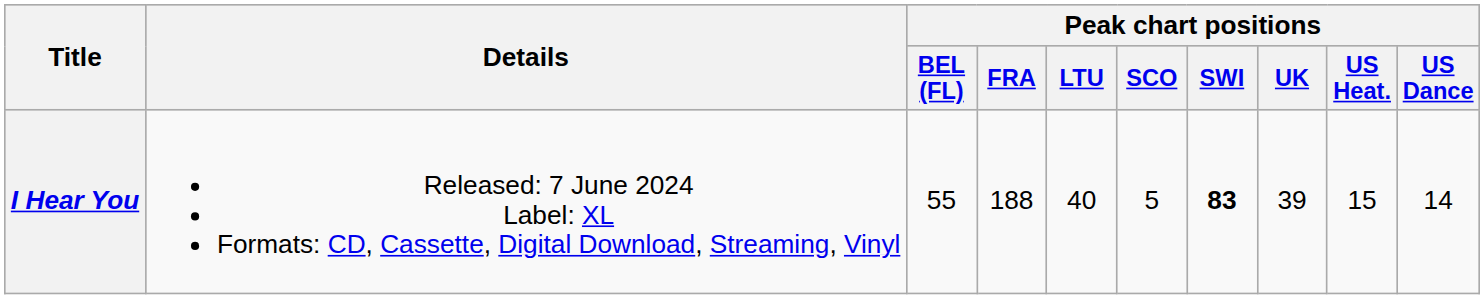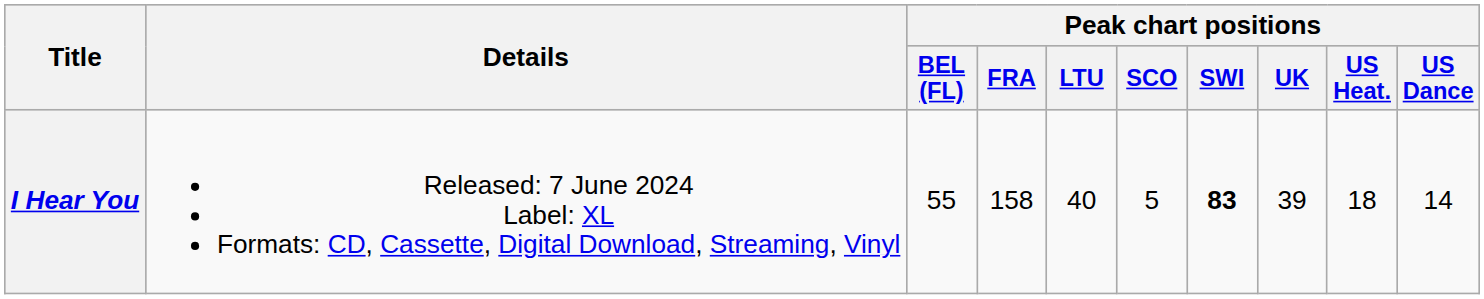 <table class="wikitable plainrowheaders" style="text-align:center;">
 <tr>
 <th scope="col" rowspan="2">Title</th>
 <th scope="col" rowspan="2">Details</th>
 <th scope="col" colspan="8">Peak chart positions</th>
 </tr>
 <tr>
 <th scope="col" style="width:2.5em;font-size:90%;"><a href='#'>BEL<br>(FL)</a><br></th>
 <th scope="col" style="width:2.5em;font-size:90%;"><a href='#'>FRA</a><br></th>
 <th scope="col" style="width:2.5em;font-size:90%;"><a href='#'>LTU</a><br></th>
 <th scope="col" style="width:2.5em;font-size:90%;"><a href='#'>SCO</a><br></th>
 <th scope="col" style="width:2.5em;font-size:90%;"><a href='#'>SWI</a><br></th>
 <th scope="col" style="width:2.5em;font-size:90%;"><a href='#'>UK</a><br></th>
 <th scope="col" style="width:2.5em;font-size:90%;"><a href='#'>US<br>Heat.</a><br></th>
 <th scope="col" style="width:2.5em;font-size:90%;"><a href='#'>US<br>Dance</a><br></th>
 </tr>
 <tr>
 <th scope="row"><em><a href='#'>I Hear You</a></em></th>
 <td><br><ul><li>Released: 7 June 2024</li><li>Label: <a href='#'>XL</a></li><li>Formats: <a href='#'>CD</a>, <a href='#'>Cassette</a>, <a href='#'>Digital Download</a>, <a href='#'>Streaming</a>, <a href='#'>Vinyl</a></li></ul></td>
 <td>55</td>
-<td>188</td>
+<td>158</td>
 <td>40</td>
 <td>5</td>
 <td><strong>83</strong></td>
 <td>39</td>
-<td>15</td>
+<td>18</td>
 <td>14</td>
 </tr>
 </table>
